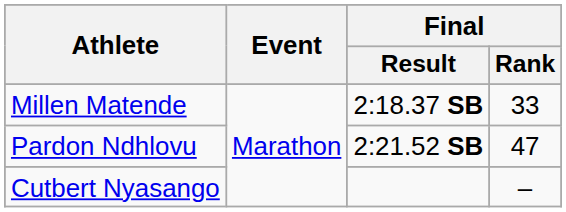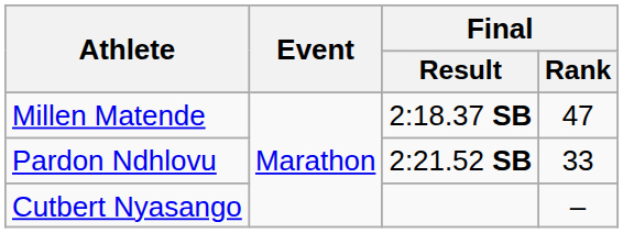 <table class="wikitable" style="font-size:90%">
 <tr>
 <th rowspan="2">Athlete</th>
 <th rowspan="2">Event</th>
 <th colspan="2">Final</th>
 </tr>
 <tr style="font-size:95%">
 <th>Result</th>
 <th>Rank</th>
 </tr>
 <tr style=text-align:center>
 <td style=text-align:left><a href='#'>Millen Matende</a></td>
 <td style=text-align:left rowspan=3><a href='#'>Marathon</a></td>
 <td>2:18.37 <strong>SB</strong></td>
-<td>33</td>
+<td>47</td>
 </tr>
 <tr style=text-align:center>
 <td style=text-align:left><a href='#'>Pardon Ndhlovu</a></td>
 <td>2:21.52 <strong>SB</strong></td>
-<td>47</td>
+<td>33</td>
 </tr>
 <tr style=text-align:center>
 <td style=text-align:left><a href='#'>Cutbert Nyasango</a></td>
 <td></td>
 <td>–</td>
 </tr>
 </table>
